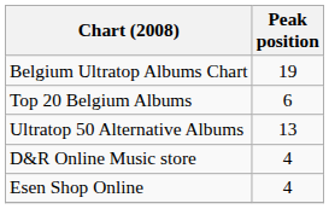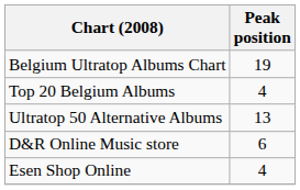 <table class="wikitable">
 <tr>
 <th align="left">Chart (2008)</th>
 <th align="center">Peak<br>position</th>
 </tr>
 <tr>
 <td align="left">Belgium Ultratop Albums Chart</td>
 <td align="center">19</td>
 </tr>
 <tr>
 <td align="left">Top 20 Belgium Albums</td>
-<td align="center">6</td>
+<td align="center">4</td>
 </tr>
 <tr>
 <td align="left">Ultratop 50 Alternative Albums</td>
 <td align="center">13</td>
 </tr>
 <tr>
 <td align="left">D&R Online Music store</td>
-<td align="center">4</td>
+<td align="center">6</td>
 </tr>
 <tr>
 <td align="left">Esen Shop Online</td>
 <td align="center">4</td>
 </tr>
 <tr>
 </tr>
 </table>
